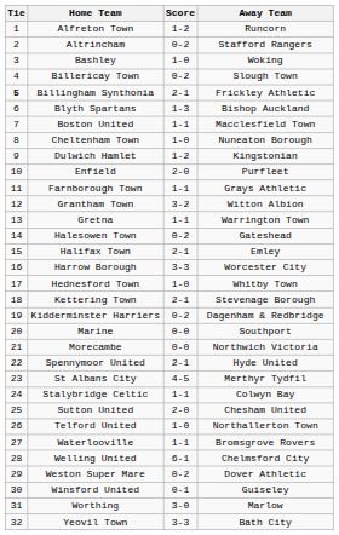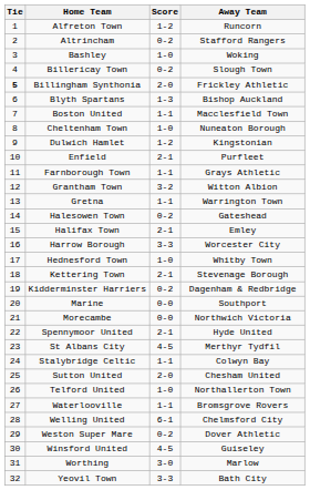 <table class="wikitable" style="text-align:center;">
 <tr>
 <th width=20>Tie</th>
 <th width=175>Home Team</th>
 <th width=20>Score</th>
 <th width=175>Away Team</th>
 </tr>
 <tr>
 <td>1</td>
 <td>Alfreton Town</td>
 <td>1-2</td>
 <td>Runcorn</td>
 </tr>
 <tr>
 <td>2</td>
 <td>Altrincham</td>
 <td>0-2</td>
 <td>Stafford Rangers</td>
 </tr>
 <tr>
 <td>3</td>
 <td>Bashley</td>
 <td>1-0</td>
 <td>Woking</td>
 </tr>
 <tr>
 <td>4</td>
 <td>Billericay Town</td>
 <td>0-2</td>
 <td>Slough Town</td>
 </tr>
 <tr>
 <td><strong>5</strong></td>
 <td>Billingham Synthonia</td>
-<td>2-1</td>
+<td>2-0</td>
 <td>Frickley Athletic</td>
 </tr>
 <tr>
 <td>6</td>
 <td>Blyth Spartans</td>
 <td>1-3</td>
 <td>Bishop Auckland</td>
 </tr>
 <tr>
 <td>7</td>
 <td>Boston United</td>
 <td>1-1</td>
 <td>Macclesfield Town</td>
 </tr>
 <tr>
 <td>8</td>
 <td>Cheltenham Town</td>
 <td>1-0</td>
 <td>Nuneaton Borough</td>
 </tr>
 <tr>
 <td>9</td>
 <td>Dulwich Hamlet</td>
 <td>1-2</td>
 <td>Kingstonian</td>
 </tr>
 <tr>
 <td>10</td>
 <td>Enfield</td>
-<td>2-0</td>
+<td>2-1</td>
 <td>Purfleet</td>
 </tr>
 <tr>
 <td>11</td>
 <td>Farnborough Town</td>
 <td>1-1</td>
 <td>Grays Athletic</td>
 </tr>
 <tr>
 <td>12</td>
 <td>Grantham Town</td>
 <td>3-2</td>
 <td>Witton Albion</td>
 </tr>
 <tr>
 <td>13</td>
 <td>Gretna</td>
 <td>1-1</td>
 <td>Warrington Town</td>
 </tr>
 <tr>
 <td>14</td>
 <td>Halesowen Town</td>
 <td>0-2</td>
 <td>Gateshead</td>
 </tr>
 <tr>
 <td>15</td>
 <td>Halifax Town</td>
 <td>2-1</td>
 <td>Emley</td>
 </tr>
 <tr>
 <td>16</td>
 <td>Harrow Borough</td>
 <td>3-3</td>
 <td>Worcester City</td>
 </tr>
 <tr>
 <td>17</td>
 <td>Hednesford Town</td>
 <td>1-0</td>
 <td>Whitby Town</td>
 </tr>
 <tr>
 <td>18</td>
 <td>Kettering Town</td>
 <td>2-1</td>
 <td>Stevenage Borough</td>
 </tr>
 <tr>
 <td>19</td>
 <td>Kidderminster Harriers</td>
 <td>0-2</td>
 <td>Dagenham & Redbridge</td>
 </tr>
 <tr>
 <td>20</td>
 <td>Marine</td>
 <td>0-0</td>
 <td>Southport</td>
 </tr>
 <tr>
 <td>21</td>
 <td>Morecambe</td>
 <td>0-0</td>
 <td>Northwich Victoria</td>
 </tr>
 <tr>
 <td>22</td>
 <td>Spennymoor United</td>
 <td>2-1</td>
 <td>Hyde United</td>
 </tr>
 <tr>
 <td>23</td>
 <td>St Albans City</td>
 <td>4-5</td>
 <td>Merthyr Tydfil</td>
 </tr>
 <tr>
 <td>24</td>
 <td>Stalybridge Celtic</td>
 <td>1-1</td>
 <td>Colwyn Bay</td>
 </tr>
 <tr>
 <td>25</td>
 <td>Sutton United</td>
 <td>2-0</td>
 <td>Chesham United</td>
 </tr>
 <tr>
 <td>26</td>
 <td>Telford United</td>
 <td>1-0</td>
 <td>Northallerton Town</td>
 </tr>
 <tr>
 <td>27</td>
 <td>Waterlooville</td>
 <td>1-1</td>
 <td>Bromsgrove Rovers</td>
 </tr>
 <tr>
 <td>28</td>
 <td>Welling United</td>
 <td>6-1</td>
 <td>Chelmsford City</td>
 </tr>
 <tr>
 <td>29</td>
 <td>Weston Super Mare</td>
 <td>0-2</td>
 <td>Dover Athletic</td>
 </tr>
 <tr>
 <td>30</td>
 <td>Winsford United</td>
-<td>0-1</td>
+<td>4-5</td>
 <td>Guiseley</td>
 </tr>
 <tr>
 <td>31</td>
 <td>Worthing</td>
 <td>3-0</td>
 <td>Marlow</td>
 </tr>
 <tr>
 <td>32</td>
 <td>Yeovil Town</td>
 <td>3-3</td>
 <td>Bath City</td>
 </tr>
 </table>
